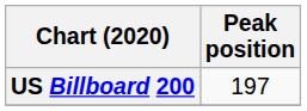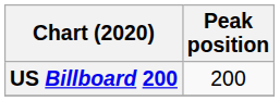 <table class="wikitable sortable plainrowheaders">
 <tr>
 <th scope="col">Chart (2020)</th>
 <th scope="col">Peak<br>position</th>
 </tr>
 <tr>
 <th scope="row">US <em><a href='#'>Billboard</a></em> <a href='#'>200</a></th>
-<td style="text-align:center;">197</td>
+<td style="text-align:center;">200</td>
 </tr>
 <tr>
 </tr>
 </table>
